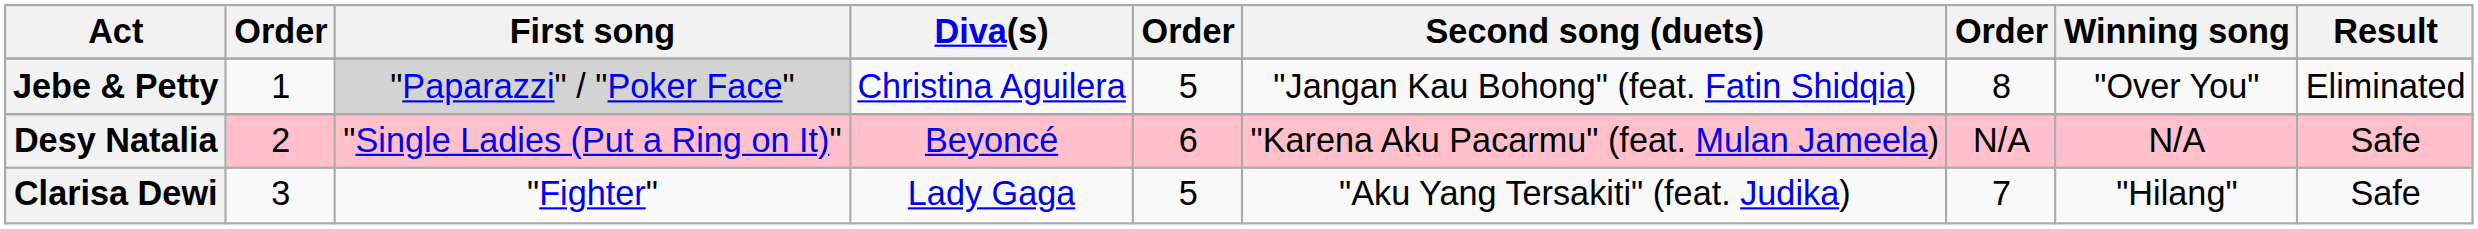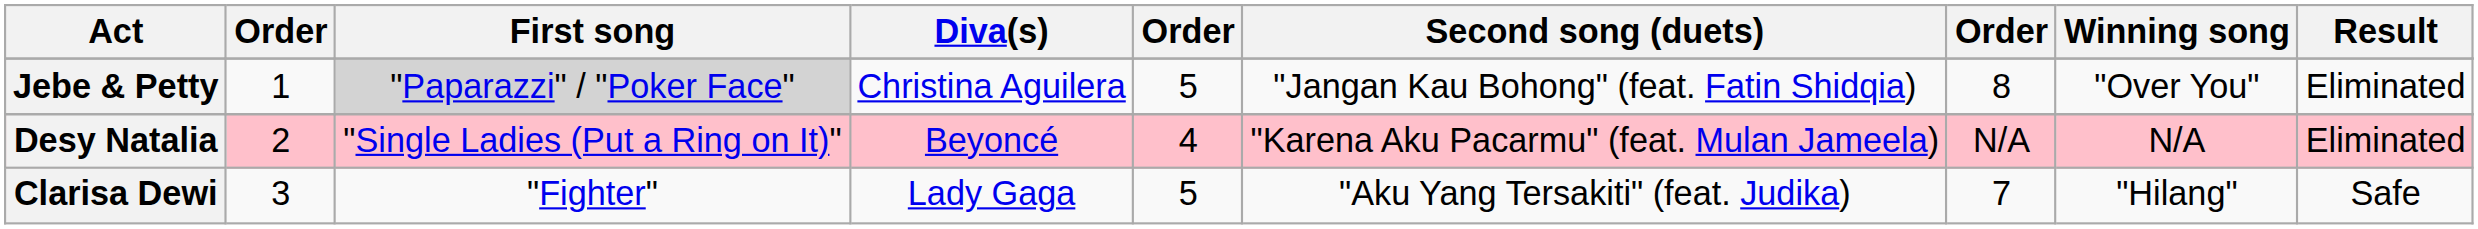 <table class="wikitable plainrowheaders" style="text-align:center;">
 <tr>
 <th scope="col">Act</th>
 <th scope="col">Order</th>
 <th scope="col">First song</th>
 <th scope="col"><a href='#'>Diva</a>(s)</th>
 <th scope="col">Order</th>
 <th scope="col">Second song (duets)</th>
 <th scope="col">Order</th>
 <th scope="col">Winning song</th>
 <th scope="col">Result</th>
 </tr>
 <tr>
 </tr>
 <tr>
 <th scope="row">Jebe & Petty</th>
 <td>1</td>
 <td style="background: lightgrey;">"<a href='#'>Paparazzi</a>" / "<a href='#'>Poker Face</a>"</td>
 <td><a href='#'>Christina Aguilera</a></td>
 <td>5</td>
 <td>"Jangan Kau Bohong" (feat. <a href='#'>Fatin Shidqia</a>)</td>
 <td>8</td>
 <td>"Over You"</td>
 <td>Eliminated</td>
 </tr>
 <tr>
 </tr>
 <tr style="background:pink" ;>
 <th scope="row">Desy Natalia</th>
 <td>2</td>
 <td>"<a href='#'>Single Ladies (Put a Ring on It)</a>"</td>
 <td><a href='#'>Beyoncé</a></td>
-<td>6</td>
+<td>4</td>
 <td>"Karena Aku Pacarmu" (feat. <a href='#'>Mulan Jameela</a>)</td>
 <td>N/A</td>
 <td>N/A</td>
-<td>Safe</td>
+<td>Eliminated</td>
 </tr>
 <tr>
 <th scope="row">Clarisa Dewi</th>
 <td>3</td>
 <td>"<a href='#'>Fighter</a>"</td>
 <td><a href='#'>Lady Gaga</a></td>
 <td>5</td>
 <td>"Aku Yang Tersakiti" (feat. <a href='#'>Judika</a>)</td>
 <td>7</td>
 <td>"Hilang"</td>
 <td>Safe</td>
 </tr>
 </table>
